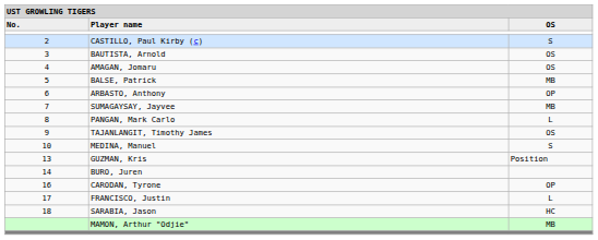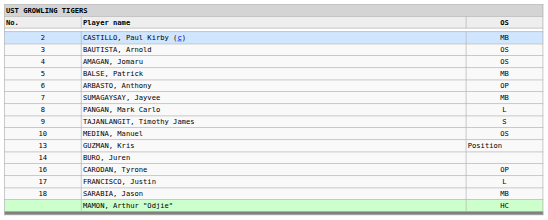 <table class="wikitable collapsible collapsed" style="font-size:90%; width:100%;">
 <tr>
 <th style="background:#D4D4D4; text-align:left;" colspan=3> UST GROWLING TIGERS</th>
 </tr>
 <tr style="background:#EEEEEE; font-weight:bold;">
 <td width=10%>No.</td>
 <td width=50%>Player name</td>
 <td align=center>OS</td>
 </tr>
 <tr style="background:#FFFFFF;">
 <td colspan=3 align=center></td>
 </tr>
 <tr bgcolor=#D0E6FF>
 <td align=center>2</td>
 <td>CASTILLO, Paul Kirby (<a href='#'>c</a>)</td>
-<td align=center>S</td>
+<td align=center>MB</td>
 </tr>
 <tr>
 <td align=center>3</td>
 <td>BAUTISTA, Arnold</td>
 <td align=center>OS</td>
 </tr>
 <tr>
 <td align=center>4</td>
 <td>AMAGAN, Jomaru</td>
 <td align=center>OS</td>
 </tr>
 <tr>
 <td align=center>5</td>
 <td>BALSE, Patrick</td>
 <td align=center>MB</td>
 </tr>
 <tr>
 <td align=center>6</td>
 <td>ARBASTO, Anthony</td>
 <td align=center>OP</td>
 </tr>
 <tr>
 <td align=center>7</td>
 <td>SUMAGAYSAY, Jayvee</td>
 <td align=center>MB</td>
 </tr>
 <tr>
 <td align=center>8</td>
 <td>PANGAN, Mark Carlo</td>
 <td align=center>L</td>
 </tr>
 <tr>
 <td align=center>9</td>
 <td>TAJANLANGIT, Timothy James</td>
-<td align=center>OS</td>
+<td align=center>S</td>
 </tr>
 <tr>
 <td align=center>10</td>
 <td>MEDINA, Manuel</td>
-<td align=center>S</td>
+<td align=center>OS</td>
 </tr>
 <tr>
 <td align=center>13</td>
 <td>GUZMAN, Kris</td>
 <td width=10%>Position</td>
 </tr>
 <tr>
 <td align=center>14</td>
 <td>BURO, Juren</td>
 <td align=center></td>
 </tr>
 <tr>
 <td align=center>16</td>
 <td>CARODAN, Tyrone</td>
 <td align=center>OP</td>
 </tr>
 <tr>
 <td align=center>17</td>
 <td>FRANCISCO, Justin</td>
 <td align=center>L</td>
 </tr>
 <tr>
 <td align=center>18</td>
 <td>SARABIA, Jason</td>
-<td align=center>HC</td>
+<td align=center>MB</td>
 </tr>
 <tr bgcolor=#ccffcc>
 <td align=center></td>
 <td>MAMON, Arthur "Odjie"</td>
-<td align=center>MB</td>
+<td align=center>HC</td>
 </tr>
 <tr>
 <th style="background:gray;" colspan=3></th>
 </tr>
 <tr>
 </tr>
 </table>
